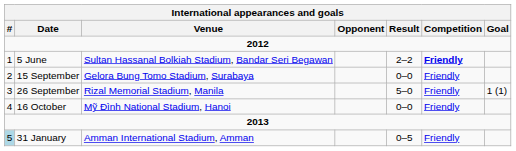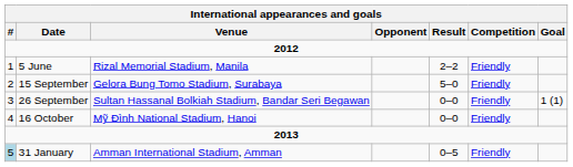 <table class="wikitable collapsed" style="font-size:90%">
 <tr>
 <th colspan="7"><strong>International appearances and goals</strong></th>
 </tr>
 <tr>
 <th>#</th>
 <th>Date</th>
 <th>Venue</th>
 <th>Opponent</th>
 <th>Result</th>
 <th>Competition</th>
 <th>Goal</th>
 </tr>
 <tr>
 <td colspan=7 align=center><strong>2012</strong></td>
 </tr>
 <tr>
 <td align=center>1</td>
 <td>5 June</td>
-<td><a href='#'>Sultan Hassanal Bolkiah Stadium</a>, <a href='#'>Bandar Seri Begawan</a></td>
+<td><a href='#'>Rizal Memorial Stadium</a>, <a href='#'>Manila</a></td>
 <td></td>
 <td align=center>2–2</td>
-<td><strong><a href='#'>Friendly</a></strong></td>
+<td><a href='#'>Friendly</a></td>
 <td></td>
 </tr>
 <tr>
 <td align=center>2</td>
 <td>15 September</td>
 <td><a href='#'>Gelora Bung Tomo Stadium</a>, <a href='#'>Surabaya</a></td>
 <td></td>
-<td align=center>0–0</td>
+<td align=center>5–0</td>
 <td><a href='#'>Friendly</a></td>
 <td></td>
 </tr>
 <tr>
 <td align=center>3</td>
 <td>26 September</td>
-<td><a href='#'>Rizal Memorial Stadium</a>, <a href='#'>Manila</a></td>
+<td><a href='#'>Sultan Hassanal Bolkiah Stadium</a>, <a href='#'>Bandar Seri Begawan</a></td>
 <td></td>
-<td align=center>5–0</td>
+<td align=center>0–0</td>
 <td><a href='#'>Friendly</a></td>
 <td>1 (1)</td>
 </tr>
 <tr>
 <td align=center>4</td>
 <td>16 October</td>
 <td><a href='#'>Mỹ Đình National Stadium</a>, <a href='#'>Hanoi</a></td>
 <td></td>
 <td align=center>0–0</td>
 <td><a href='#'>Friendly</a></td>
 <td></td>
 </tr>
 <tr>
 <td colspan=7 align=center><strong>2013</strong></td>
 </tr>
 <tr>
 <td align=center style="background: lightblue;">5</td>
 <td>31 January</td>
 <td><a href='#'>Amman International Stadium</a>, <a href='#'>Amman</a></td>
 <td></td>
 <td align=center>0–5</td>
 <td><a href='#'>Friendly</a></td>
 <td></td>
 </tr>
 </table>
